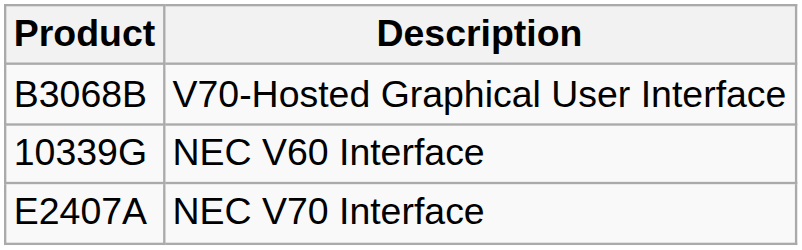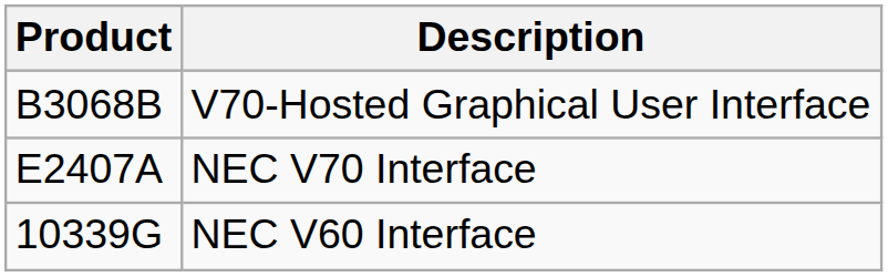 <table class="wikitable">
 <tr>
 <th>Product</th>
 <th>Description</th>
 </tr>
 <tr>
 <td>B3068B</td>
 <td>V70-Hosted Graphical User Interface</td>
 </tr>
 <tr>
+<td>E2407A</td>
+<td>NEC V70 Interface</td>
+</tr>
+<tr>
 <td>10339G</td>
 <td>NEC V60 Interface</td>
 </tr>
-<tr>
-<td>E2407A</td>
-<td>NEC V70 Interface</td>
-</tr>
 </table>
